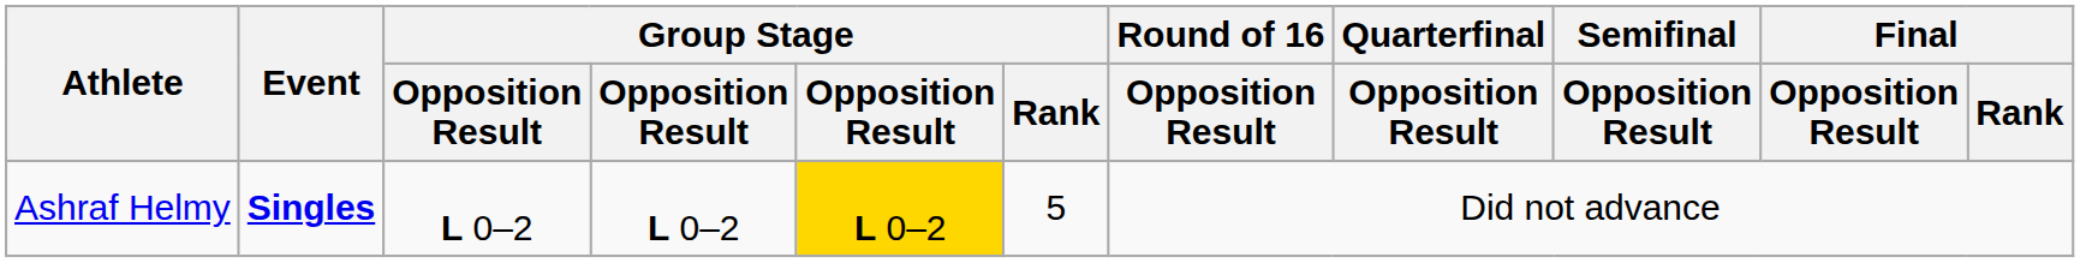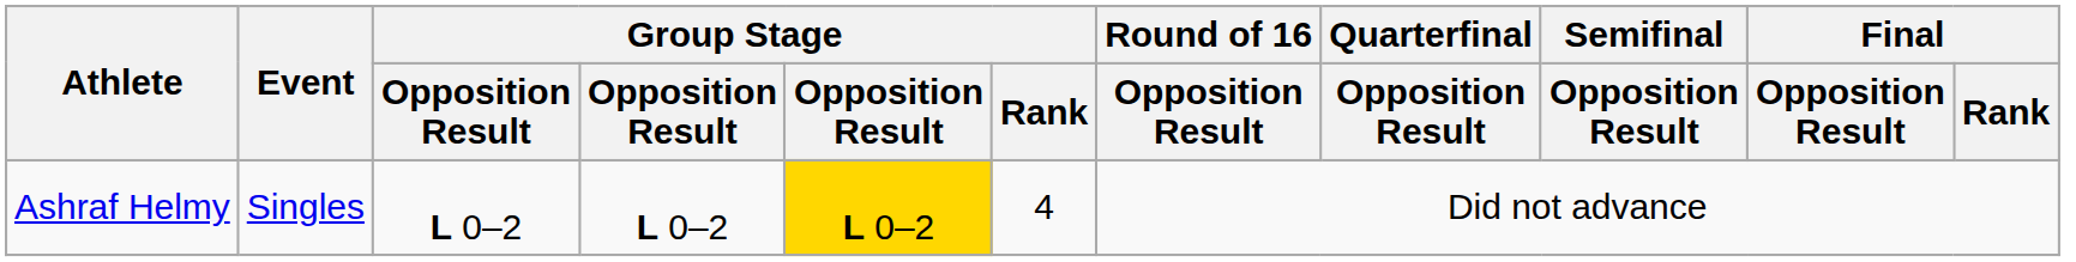 <table class=wikitable style="font-size:90%">
 <tr>
 <th rowspan="2">Athlete</th>
 <th rowspan="2">Event</th>
 <th colspan="4">Group Stage</th>
 <th>Round of 16</th>
 <th>Quarterfinal</th>
 <th>Semifinal</th>
 <th colspan=2>Final</th>
 </tr>
 <tr>
 <th>Opposition<br>Result</th>
 <th>Opposition<br>Result</th>
 <th>Opposition<br>Result</th>
 <th>Rank</th>
 <th>Opposition<br>Result</th>
 <th>Opposition<br>Result</th>
 <th>Opposition<br>Result</th>
 <th>Opposition<br>Result</th>
 <th>Rank</th>
 </tr>
 <tr align=center>
 <td align=left><a href='#'>Ashraf Helmy</a></td>
-<td align=left><strong><a href='#'>Singles</a></strong></td>
+<td align=left><a href='#'>Singles</a></td>
 <td><br><strong>L</strong> 0–2</td>
 <td><br><strong>L</strong> 0–2</td>
 <td style="background: gold;"><br><strong>L</strong> 0–2</td>
-<td>5</td>
+<td>4</td>
 <td colspan=5>Did not advance</td>
 </tr>
 </table>
